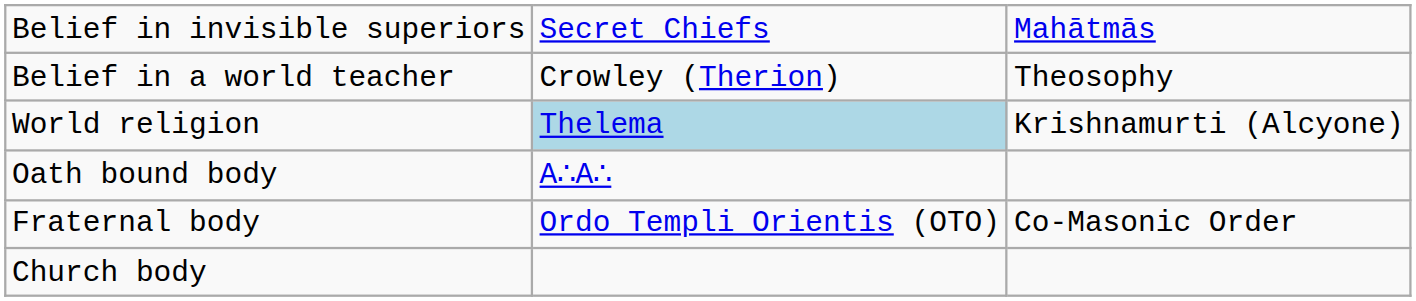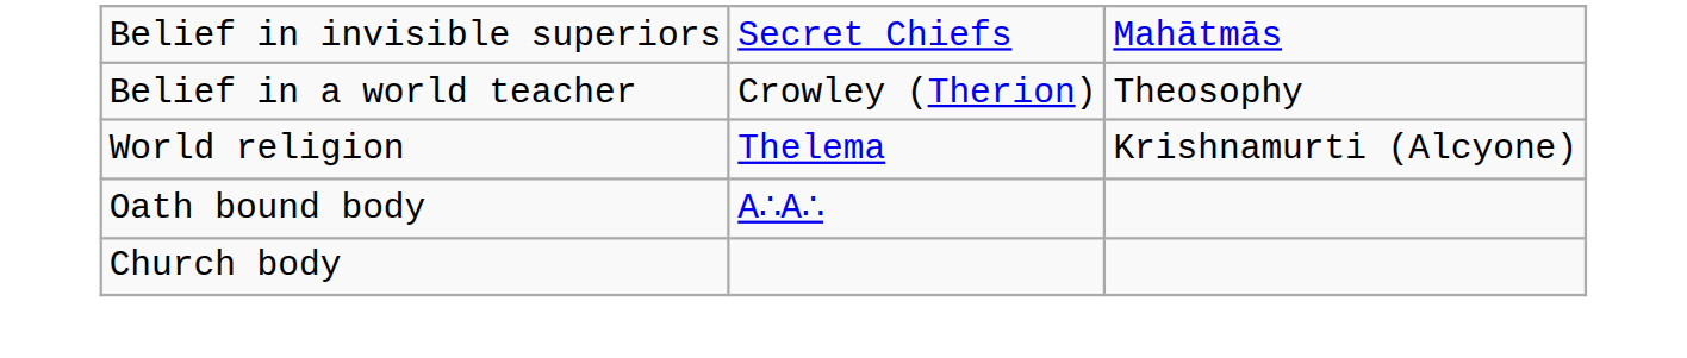 <table class="wikitable" style="margin: 1em auto 1em auto;">
 <tr>
 <td>Belief in invisible superiors</td>
 <td><a href='#'>Secret Chiefs</a></td>
 <td><a href='#'>Mahātmās</a></td>
 </tr>
 <tr>
 <td>Belief in a world teacher</td>
 <td>Crowley (<a href='#'>Therion</a>)</td>
 <td>Theosophy</td>
 </tr>
 <tr>
 <td>World religion</td>
-<td style="background: lightblue;"><a href='#'>Thelema</a></td>
+<td><a href='#'>Thelema</a></td>
 <td>Krishnamurti (Alcyone)</td>
 </tr>
 <tr>
 <td>Oath bound body</td>
 <td><a href='#'>A∴A∴</a></td>
 <td></td>
 </tr>
 <tr>
-<td>Fraternal body</td>
-<td><a href='#'>Ordo Templi Orientis</a> (OTO)</td>
-<td>Co-Masonic Order</td>
-</tr>
-<tr>
 <td>Church body</td>
 <td></td>
 <td></td>
 </tr>
 </table>
